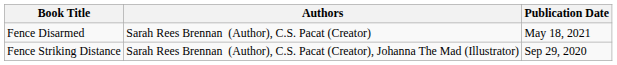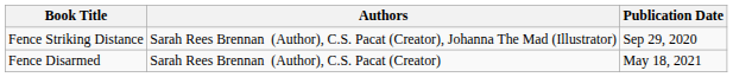 <table class="wikitable">
 <tr>
 <th>Book Title</th>
 <th>Authors</th>
 <th>Publication Date</th>
 </tr>
 <tr>
+<td>Fence Striking Distance</td>
+<td>Sarah Rees Brennan  (Author), C.S. Pacat (Creator), Johanna The Mad (Illustrator)</td>
+<td>Sep 29, 2020</td>
+</tr>
+<tr>
 <td>Fence Disarmed</td>
 <td>Sarah Rees Brennan  (Author), C.S. Pacat (Creator)</td>
 <td>May 18, 2021</td>
 </tr>
-<tr>
-<td>Fence Striking Distance</td>
-<td>Sarah Rees Brennan  (Author), C.S. Pacat (Creator), Johanna The Mad (Illustrator)</td>
-<td>Sep 29, 2020</td>
-</tr>
 </table>
